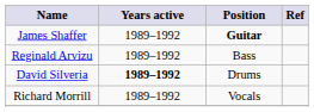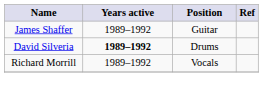 <table class="wikitable" style="font-size:96%; text-align:center; margin: 6px;">
 <tr>
 <th style="background:#dde; width:110px;">Name</th>
 <th style="background:#dde; width:127px;">Years active</th>
 <th style="background:#dde; width:88px;">Position</th>
 <th style="background:#dde; width:25px;">Ref</th>
 </tr>
 <tr>
 <td><a href='#'>James Shaffer</a></td>
 <td>1989–1992</td>
-<td><strong>Guitar</strong></td>
-<td></td>
-</tr>
-<tr>
-<td><a href='#'>Reginald Arvizu</a></td>
-<td>1989–1992</td>
-<td>Bass</td>
+<td>Guitar</td>
 <td></td>
 </tr>
 <tr>
 <td><a href='#'>David Silveria</a></td>
 <td><strong>1989–1992</strong></td>
 <td>Drums</td>
 <td></td>
 </tr>
 <tr>
 <td>Richard Morrill</td>
 <td>1989–1992</td>
 <td>Vocals</td>
 <td></td>
 </tr>
 <tr>
 </tr>
 <tr>
 </tr>
 <tr>
 </tr>
 </table>
